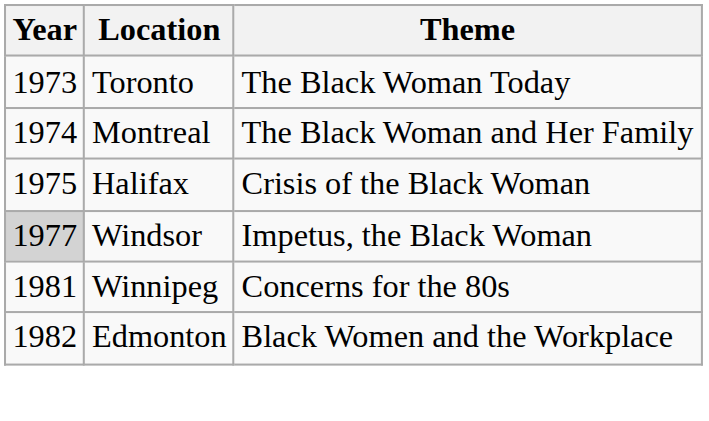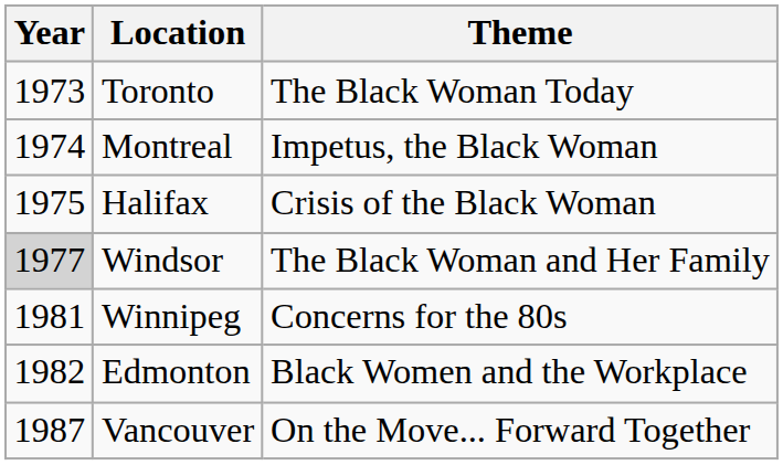 <table class="wikitable">
 <tr>
 <th>Year</th>
 <th>Location</th>
 <th>Theme</th>
 </tr>
 <tr>
 <td>1973</td>
 <td>Toronto</td>
 <td>The Black Woman Today</td>
 </tr>
 <tr>
 <td>1974</td>
 <td>Montreal</td>
-<td>The Black Woman and Her Family</td>
+<td>Impetus, the Black Woman</td>
 </tr>
 <tr>
 <td>1975</td>
 <td>Halifax</td>
 <td>Crisis of the Black Woman</td>
 </tr>
 <tr>
 <td style="background: lightgrey;">1977</td>
 <td>Windsor</td>
-<td>Impetus, the Black Woman</td>
+<td>The Black Woman and Her Family</td>
 </tr>
 <tr>
 <td>1981</td>
 <td>Winnipeg</td>
 <td>Concerns for the 80s</td>
 </tr>
 <tr>
 <td>1982</td>
 <td>Edmonton</td>
 <td>Black Women and the Workplace</td>
 </tr>
+<tr>
+<td>1987</td>
+<td>Vancouver</td>
+<td>On the Move... Forward Together</td>
+</tr>
 </table>
